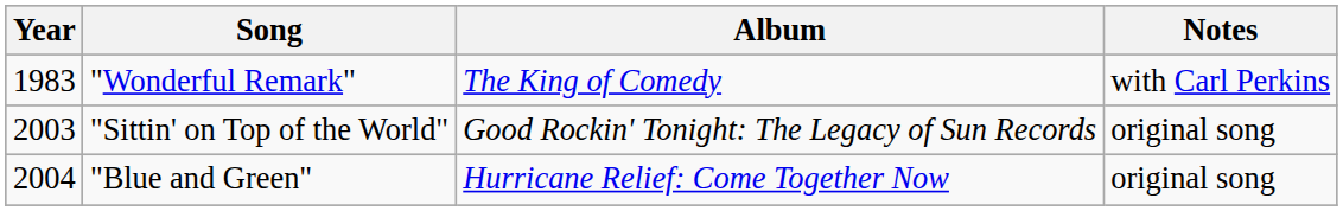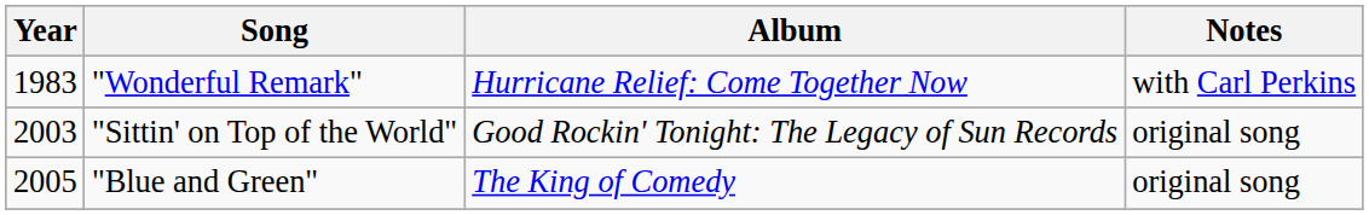 <table class="wikitable">
 <tr>
 <th>Year</th>
 <th>Song</th>
 <th>Album</th>
 <th>Notes</th>
 </tr>
 <tr>
 <td>1983</td>
 <td>"<a href='#'>Wonderful Remark</a>"</td>
-<td><em><a href='#'>The King of Comedy</a></em></td>
+<td><em><a href='#'>Hurricane Relief: Come Together Now</a></em></td>
 <td>with <a href='#'>Carl Perkins</a></td>
 </tr>
 <tr>
 <td>2003</td>
 <td>"Sittin' on Top of the World"</td>
 <td><em>Good Rockin' Tonight: The Legacy of Sun Records</em></td>
 <td>original song</td>
 </tr>
 <tr>
-<td>2004</td>
+<td>2005</td>
 <td>"Blue and Green"</td>
-<td><em><a href='#'>Hurricane Relief: Come Together Now</a></em></td>
+<td><em><a href='#'>The King of Comedy</a></em></td>
 <td>original song</td>
 </tr>
 </table>
